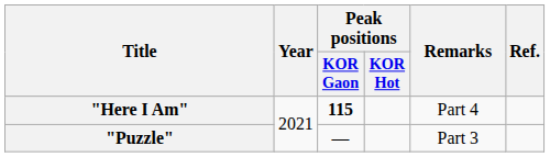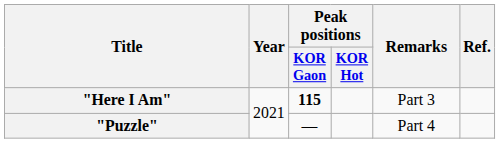 <table class="wikitable plainrowheaders" style="text-align:center">
 <tr>
 <th scope="col" rowspan="2" style="width:15em">Title</th>
 <th scope="col" rowspan="2" style="width:2em">Year</th>
 <th scope="col" colspan="2">Peak<br>positions</th>
 <th scope="col" rowspan="2" style="width:5em">Remarks</th>
 <th rowspan="2">Ref.</th>
 </tr>
 <tr>
 <th scope="col" style="width:2.5em;font-size:90%"><a href='#'>KOR<br>Gaon</a></th>
 <th scope="col" style="width:2.5em;font-size:90%"><a href='#'>KOR<br>Hot</a></th>
 </tr>
 <tr>
 <th scope="row">"Here I Am" </th>
 <td rowspan="2">2021</td>
 <td><strong>115</strong></td>
 <td></td>
-<td>Part 4</td>
+<td>Part 3</td>
 <td></td>
 </tr>
 <tr>
 <th scope="row">"Puzzle" </th>
 <td>—</td>
 <td></td>
-<td>Part 3</td>
+<td>Part 4</td>
 <td></td>
 </tr>
 </table>
